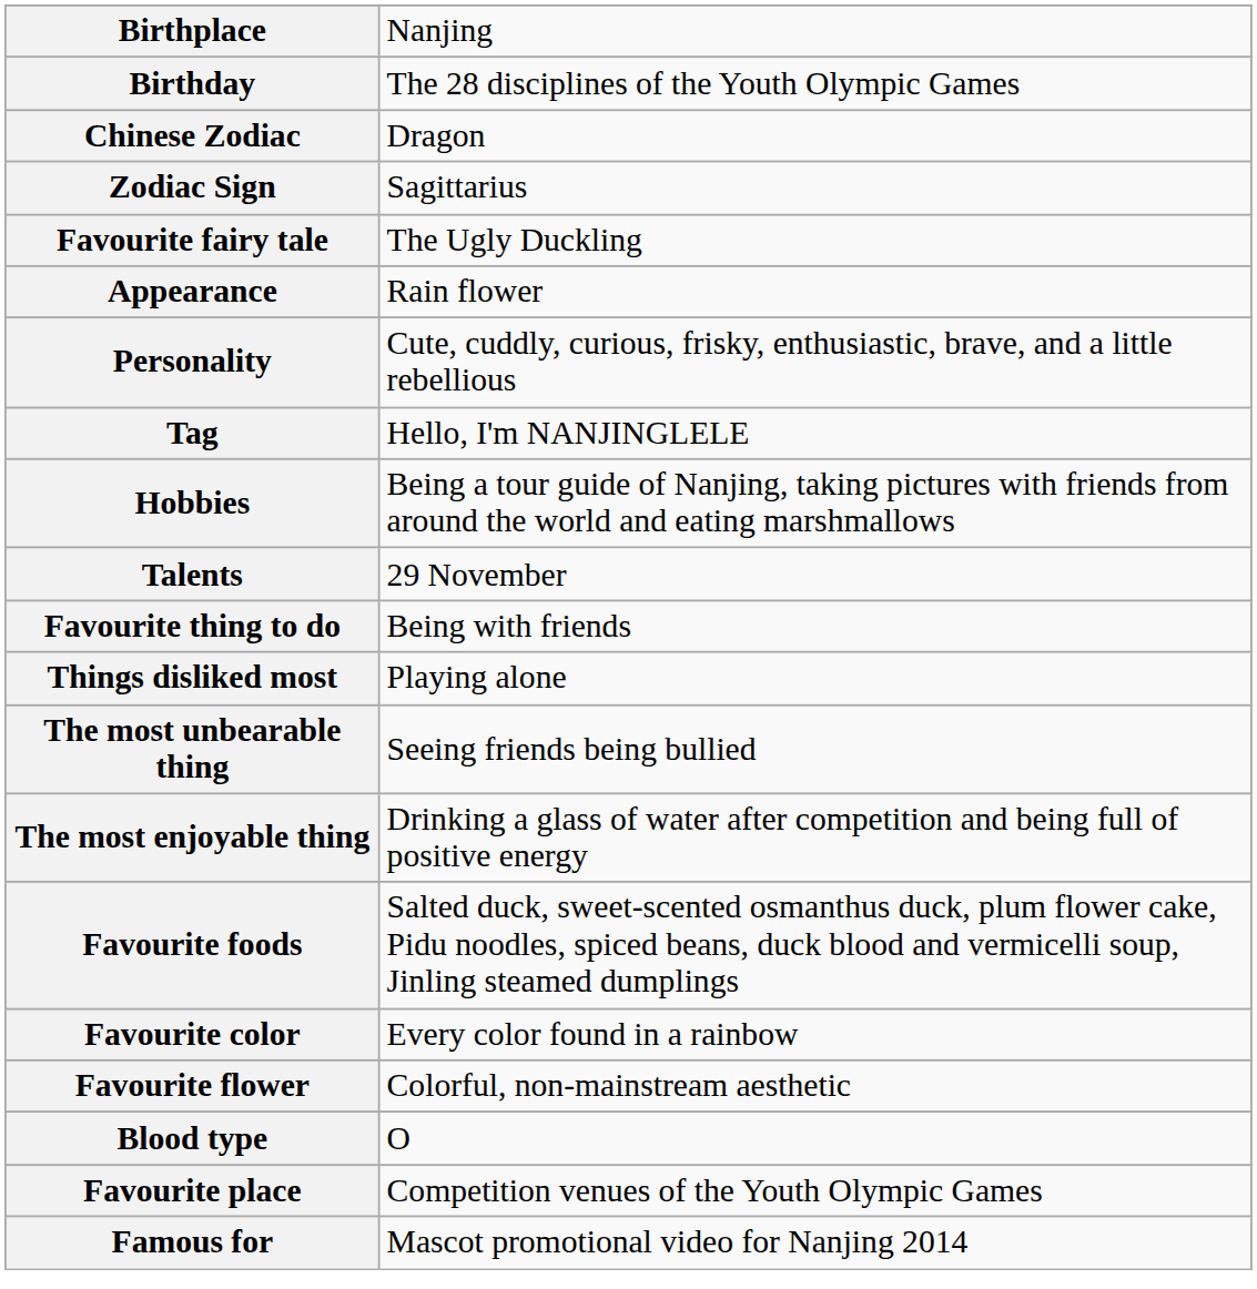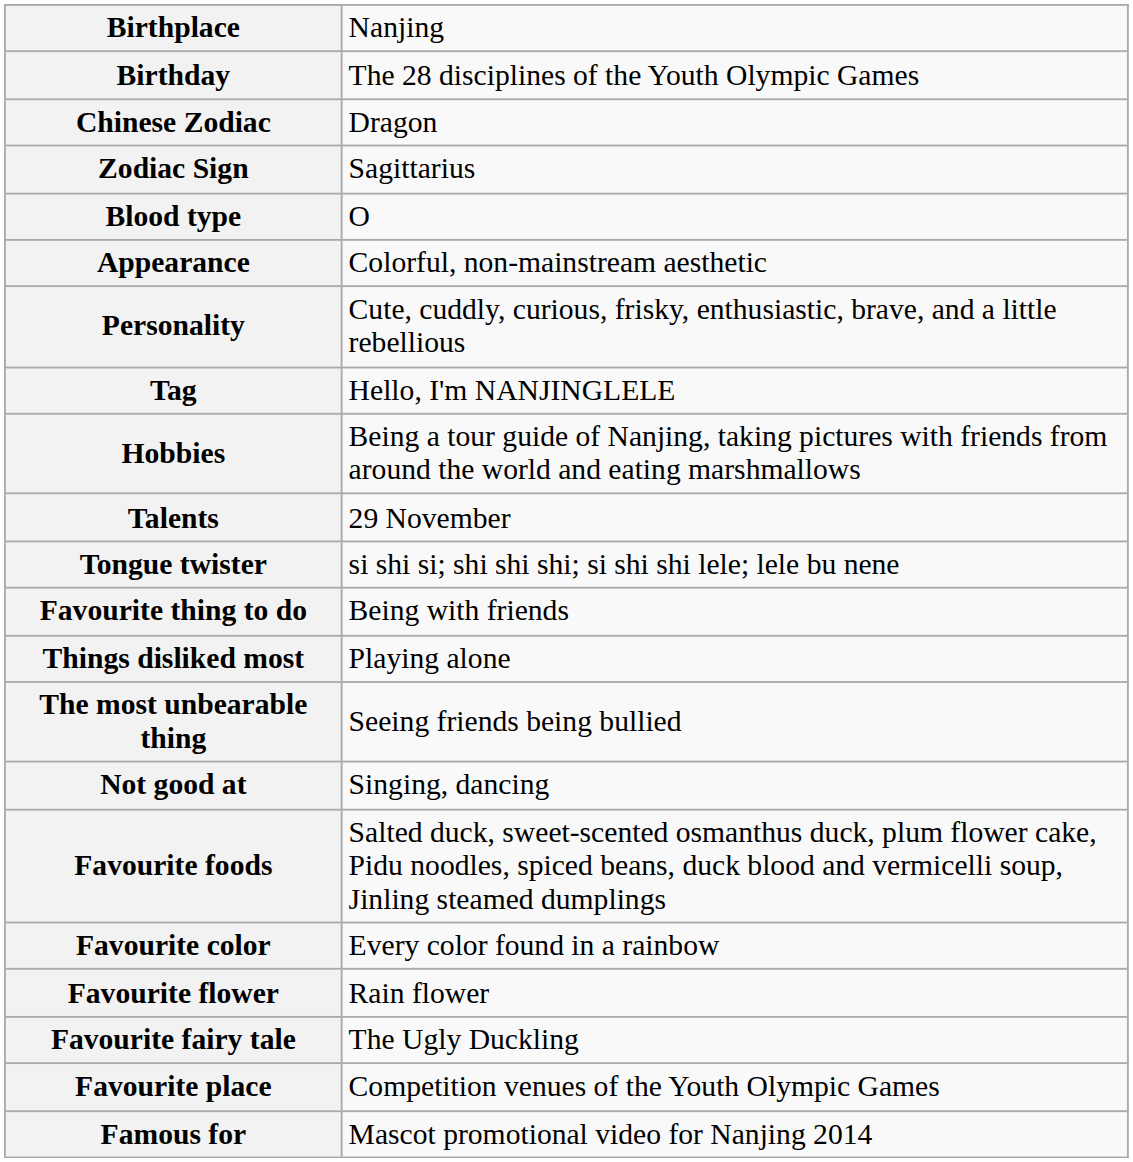 <table class="wikitable">
 <tr>
 <th scope="col" width="30%">Birthplace</th>
 <td scope="col" width="70%">Nanjing</td>
 </tr>
 <tr>
 <th>Birthday</th>
 <td>The 28 disciplines of the Youth Olympic Games</td>
 </tr>
 <tr>
 <th>Chinese Zodiac</th>
 <td>Dragon</td>
 </tr>
 <tr>
 <th>Zodiac Sign</th>
 <td>Sagittarius</td>
 </tr>
 <tr>
-<th>Favourite fairy tale</th>
-<td>The Ugly Duckling</td>
+<th>Blood type</th>
+<td>O</td>
 </tr>
 <tr>
 <th>Appearance</th>
-<td>Rain flower</td>
+<td>Colorful, non-mainstream aesthetic</td>
 </tr>
 <tr>
 <th>Personality</th>
 <td>Cute, cuddly, curious, frisky, enthusiastic, brave, and a little rebellious</td>
 </tr>
 <tr>
 <th>Tag</th>
 <td>Hello, I'm NANJINGLELE</td>
 </tr>
 <tr>
 <th>Hobbies</th>
 <td>Being a tour guide of Nanjing, taking pictures with friends from around the world and eating marshmallows</td>
 </tr>
 <tr>
 <th>Talents</th>
 <td>29 November</td>
 </tr>
 <tr>
+<th>Tongue twister</th>
+<td>si shi si; shi shi shi; si shi shi lele; lele bu nene</td>
+</tr>
+<tr>
 <th>Favourite thing to do</th>
 <td>Being with friends</td>
 </tr>
 <tr>
 <th>Things disliked most</th>
 <td>Playing alone</td>
 </tr>
 <tr>
 <th>The most unbearable thing</th>
 <td>Seeing friends being bullied</td>
 </tr>
 <tr>
-<th>The most enjoyable thing</th>
-<td>Drinking a glass of water after competition and being full of positive energy</td>
+<th>Not good at</th>
+<td>Singing, dancing</td>
 </tr>
 <tr>
 <th>Favourite foods</th>
 <td>Salted duck, sweet-scented osmanthus duck, plum flower cake, Pidu noodles, spiced beans, duck blood and vermicelli soup, Jinling steamed dumplings</td>
 </tr>
 <tr>
 <th>Favourite color</th>
 <td>Every color found in a rainbow</td>
 </tr>
 <tr>
 <th>Favourite flower</th>
-<td>Colorful, non-mainstream aesthetic</td>
+<td>Rain flower</td>
 </tr>
 <tr>
-<th>Blood type</th>
-<td>O</td>
+<th>Favourite fairy tale</th>
+<td>The Ugly Duckling</td>
 </tr>
 <tr>
 <th>Favourite place</th>
 <td>Competition venues of the Youth Olympic Games</td>
 </tr>
 <tr>
 <th>Famous for</th>
 <td>Mascot promotional video for Nanjing 2014</td>
 </tr>
 </table>
